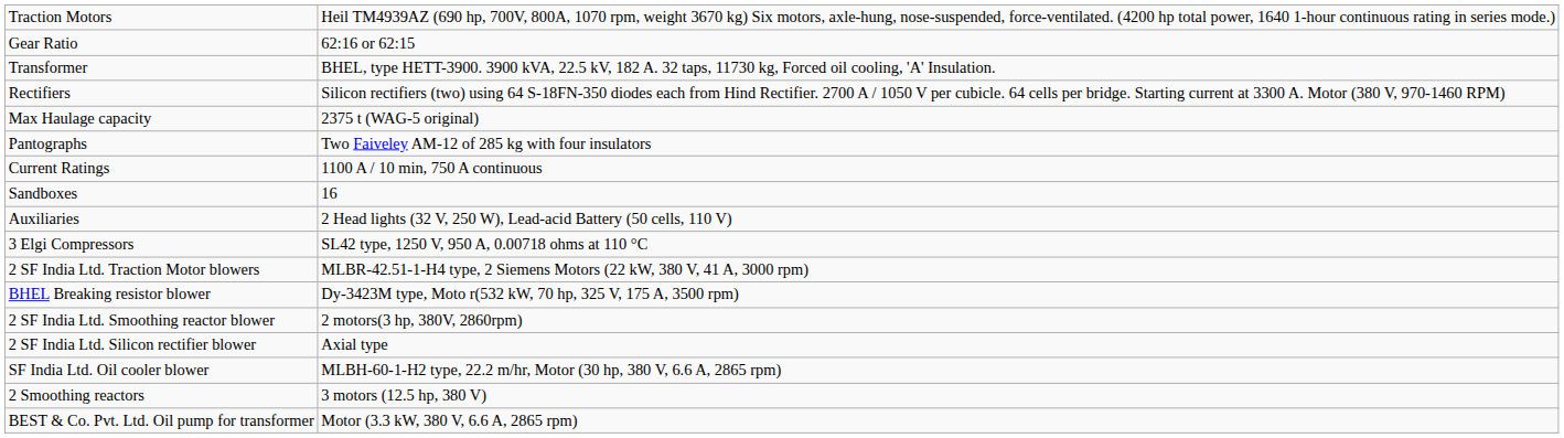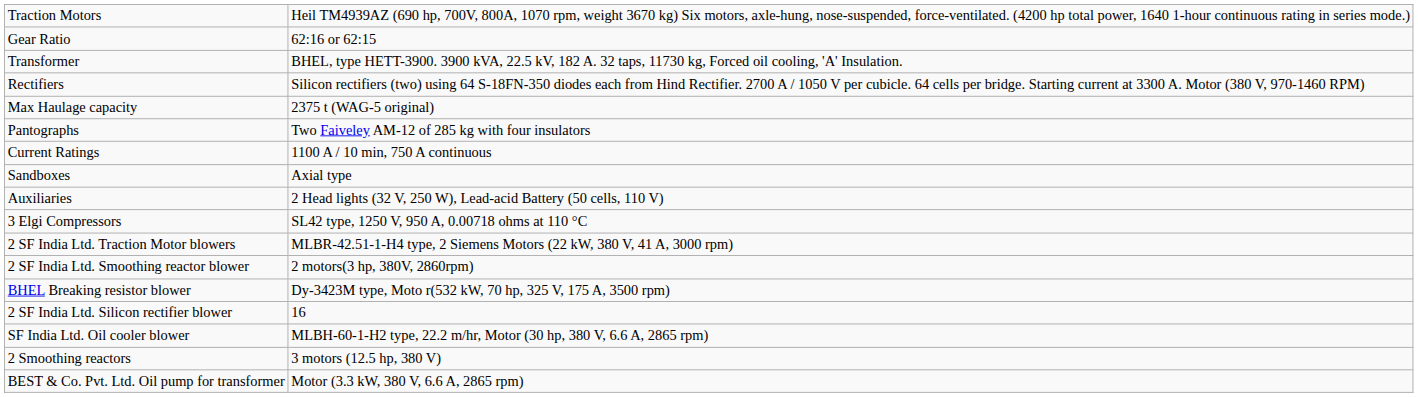 <table class=wikitable>
 <tr>
 <td>Traction Motors</td>
 <td>Heil TM4939AZ (690 hp, 700V, 800A, 1070 rpm, weight 3670 kg) Six motors, axle-hung, nose-suspended, force-ventilated. (4200 hp total power, 1640 1-hour continuous rating in series mode.)</td>
 </tr>
 <tr>
 <td>Gear Ratio</td>
 <td>62:16 or 62:15</td>
 </tr>
 <tr>
 <td>Transformer</td>
 <td>BHEL, type HETT-3900. 3900 kVA, 22.5 kV, 182 A. 32 taps, 11730 kg, Forced oil cooling, 'A' Insulation.</td>
 </tr>
 <tr>
 <td>Rectifiers</td>
 <td>Silicon rectifiers (two) using 64 S-18FN-350 diodes each from Hind Rectifier. 2700 A / 1050 V per cubicle. 64 cells per bridge. Starting current at 3300 A. Motor (380 V, 970-1460 RPM)</td>
 </tr>
 <tr>
 <td>Max Haulage capacity</td>
 <td>2375 t (WAG-5 original)</td>
 </tr>
 <tr>
 <td>Pantographs</td>
 <td>Two <a href='#'>Faiveley</a> AM-12 of 285 kg with four insulators</td>
 </tr>
 <tr>
 <td>Current Ratings</td>
 <td>1100 A / 10 min, 750 A continuous</td>
 </tr>
 <tr>
 <td>Sandboxes</td>
-<td>16</td>
+<td>Axial type</td>
 </tr>
 <tr>
 <td>Auxiliaries</td>
 <td>2 Head lights (32 V, 250 W), Lead-acid Battery (50 cells, 110 V)</td>
 </tr>
 <tr>
 <td>3 Elgi Compressors</td>
 <td>SL42 type, 1250 V, 950 A, 0.00718 ohms at 110 °C</td>
 </tr>
 <tr>
 <td>2 SF India Ltd. Traction Motor blowers</td>
 <td>MLBR-42.51-1-H4 type, 2 Siemens Motors (22 kW, 380 V, 41 A, 3000 rpm)</td>
 </tr>
 <tr>
+<td>2 SF India Ltd. Smoothing reactor blower</td>
+<td>2 motors(3 hp, 380V, 2860rpm)</td>
+</tr>
+<tr>
 <td><a href='#'>BHEL</a> Breaking resistor blower</td>
 <td>Dy-3423M type, Moto r(532 kW, 70 hp, 325 V, 175 A, 3500 rpm)</td>
 </tr>
 <tr>
-<td>2 SF India Ltd. Smoothing reactor blower</td>
-<td>2 motors(3 hp, 380V, 2860rpm)</td>
-</tr>
-<tr>
 <td>2 SF India Ltd. Silicon rectifier blower</td>
-<td>Axial type</td>
+<td>16</td>
 </tr>
 <tr>
 <td>SF India Ltd. Oil cooler blower</td>
 <td>MLBH-60-1-H2 type, 22.2 m/hr, Motor (30 hp, 380 V, 6.6 A, 2865 rpm)</td>
 </tr>
 <tr>
 <td>2 Smoothing reactors</td>
 <td>3 motors (12.5 hp, 380 V)</td>
 </tr>
 <tr>
 <td>BEST & Co. Pvt. Ltd. Oil pump for transformer</td>
 <td>Motor (3.3 kW, 380 V, 6.6 A, 2865 rpm)</td>
 </tr>
 </table>
